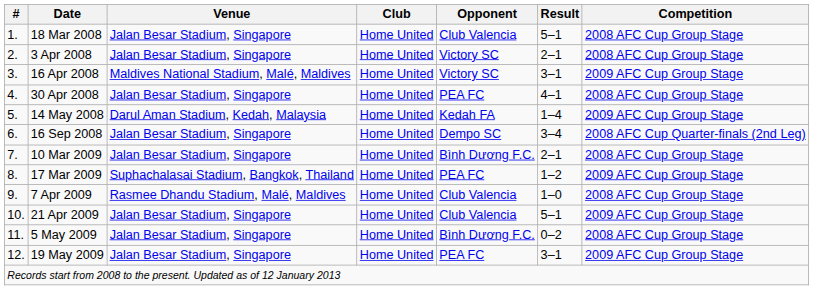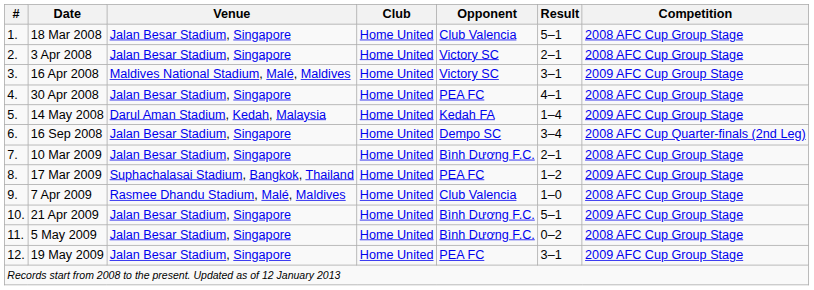 <table class="wikitable">
 <tr>
 <th>#</th>
 <th>Date</th>
 <th>Venue</th>
 <th>Club</th>
 <th>Opponent</th>
 <th>Result</th>
 <th>Competition</th>
 </tr>
 <tr>
 <td>1.</td>
 <td>18 Mar 2008</td>
 <td><a href='#'>Jalan Besar Stadium</a>, <a href='#'>Singapore</a></td>
 <td><a href='#'>Home United</a></td>
 <td> <a href='#'>Club Valencia</a></td>
 <td>5–1</td>
 <td><a href='#'>2008 AFC Cup Group Stage</a></td>
 </tr>
 <tr>
 <td>2.</td>
 <td>3 Apr 2008</td>
 <td><a href='#'>Jalan Besar Stadium</a>, <a href='#'>Singapore</a></td>
 <td><a href='#'>Home United</a></td>
 <td> <a href='#'>Victory SC</a></td>
 <td>2–1</td>
 <td><a href='#'>2008 AFC Cup Group Stage</a></td>
 </tr>
 <tr>
 <td>3.</td>
 <td>16 Apr 2008</td>
 <td><a href='#'>Maldives National Stadium</a>, <a href='#'>Malé</a>, <a href='#'>Maldives</a></td>
 <td><a href='#'>Home United</a></td>
 <td> <a href='#'>Victory SC</a></td>
 <td>3–1</td>
 <td><a href='#'>2009 AFC Cup Group Stage</a></td>
 </tr>
 <tr>
 <td>4.</td>
 <td>30 Apr 2008</td>
 <td><a href='#'>Jalan Besar Stadium</a>, <a href='#'>Singapore</a></td>
 <td><a href='#'>Home United</a></td>
 <td> <a href='#'>PEA FC</a></td>
 <td>4–1</td>
 <td><a href='#'>2008 AFC Cup Group Stage</a></td>
 </tr>
 <tr>
 <td>5.</td>
 <td>14 May 2008</td>
 <td><a href='#'>Darul Aman Stadium</a>, <a href='#'>Kedah</a>, <a href='#'>Malaysia</a></td>
 <td><a href='#'>Home United</a></td>
 <td> <a href='#'>Kedah FA</a></td>
 <td>1–4</td>
 <td><a href='#'>2009 AFC Cup Group Stage</a></td>
 </tr>
 <tr>
 <td>6.</td>
 <td>16 Sep 2008</td>
 <td><a href='#'>Jalan Besar Stadium</a>, <a href='#'>Singapore</a></td>
 <td><a href='#'>Home United</a></td>
 <td> <a href='#'>Dempo SC</a></td>
 <td>3–4</td>
 <td><a href='#'>2008 AFC Cup Quarter-finals (2nd Leg)</a></td>
 </tr>
 <tr>
 <td>7.</td>
 <td>10 Mar 2009</td>
 <td><a href='#'>Jalan Besar Stadium</a>, <a href='#'>Singapore</a></td>
 <td><a href='#'>Home United</a></td>
 <td> <a href='#'>Bình Dương F.C.</a></td>
 <td>2–1</td>
 <td><a href='#'>2008 AFC Cup Group Stage</a></td>
 </tr>
 <tr>
 <td>8.</td>
 <td>17 Mar 2009</td>
 <td><a href='#'>Suphachalasai Stadium</a>, <a href='#'>Bangkok</a>, <a href='#'>Thailand</a></td>
 <td><a href='#'>Home United</a></td>
 <td> <a href='#'>PEA FC</a></td>
 <td>1–2</td>
 <td><a href='#'>2009 AFC Cup Group Stage</a></td>
 </tr>
 <tr>
 <td>9.</td>
 <td>7 Apr 2009</td>
 <td><a href='#'>Rasmee Dhandu Stadium</a>, <a href='#'>Malé</a>, <a href='#'>Maldives</a></td>
 <td><a href='#'>Home United</a></td>
 <td> <a href='#'>Club Valencia</a></td>
 <td>1–0</td>
 <td><a href='#'>2008 AFC Cup Group Stage</a></td>
 </tr>
 <tr>
 <td>10.</td>
 <td>21 Apr 2009</td>
 <td><a href='#'>Jalan Besar Stadium</a>, <a href='#'>Singapore</a></td>
 <td><a href='#'>Home United</a></td>
-<td> <a href='#'>Club Valencia</a></td>
+<td> <a href='#'>Bình Dương F.C.</a></td>
 <td>5–1</td>
 <td><a href='#'>2009 AFC Cup Group Stage</a></td>
 </tr>
 <tr>
 <td>11.</td>
 <td>5 May 2009</td>
 <td><a href='#'>Jalan Besar Stadium</a>, <a href='#'>Singapore</a></td>
 <td><a href='#'>Home United</a></td>
 <td> <a href='#'>Bình Dương F.C.</a></td>
 <td>0–2</td>
 <td><a href='#'>2008 AFC Cup Group Stage</a></td>
 </tr>
 <tr>
 <td>12.</td>
 <td>19 May 2009</td>
 <td><a href='#'>Jalan Besar Stadium</a>, <a href='#'>Singapore</a></td>
 <td><a href='#'>Home United</a></td>
 <td> <a href='#'>PEA FC</a></td>
 <td>3–1</td>
 <td><a href='#'>2009 AFC Cup Group Stage</a></td>
 </tr>
 <tr>
 <td colspan="12"><small><em>Records start from 2008 to the present. Updated as of 12 January 2013</em></small></td>
 </tr>
 </table>
